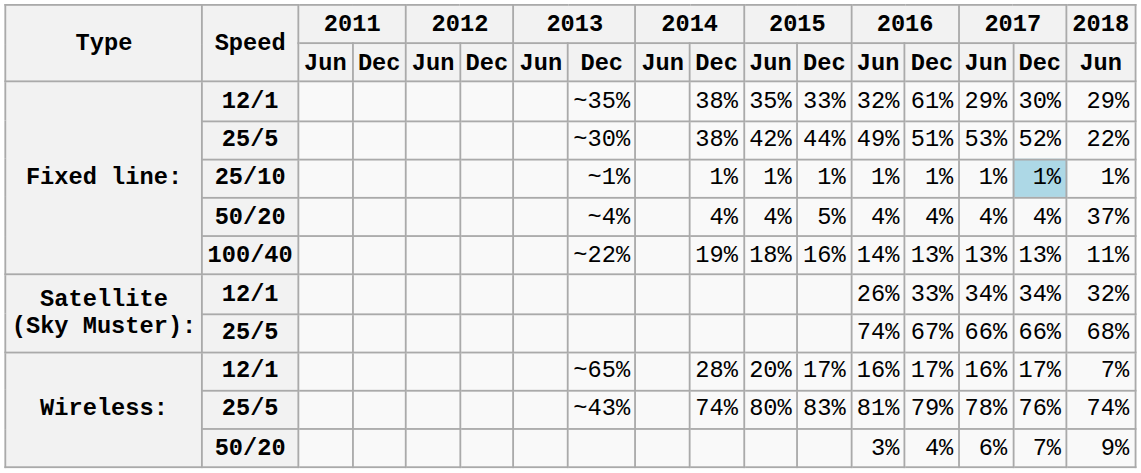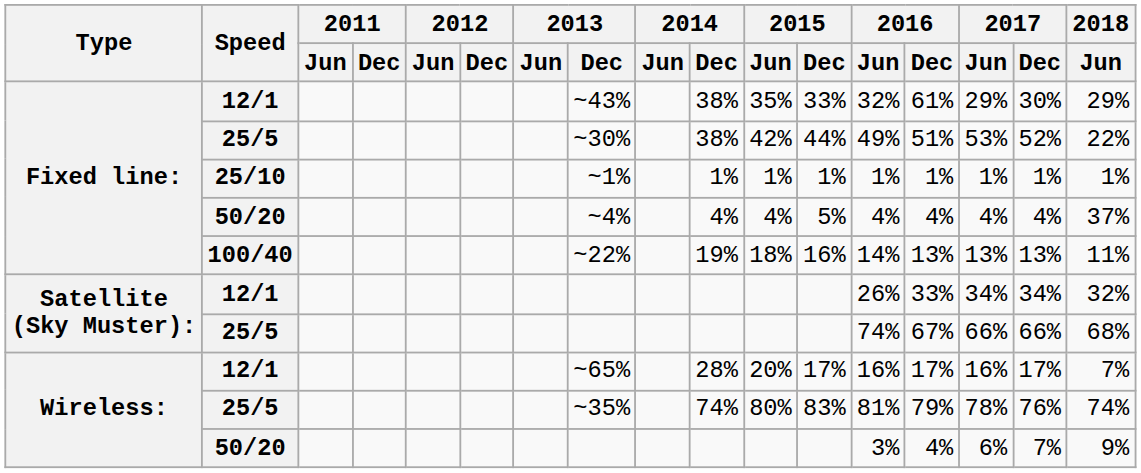 <table class="wikitable nowrap" style="text-align:right; margin-left:auto; margin-right:auto; border:none;">
 <tr>
 <th rowspan=2 style="text-align:center;">Type</th>
 <th rowspan=2 style="text-align:center;">Speed</th>
 <th colspan=2 style="text-align:center;">2011</th>
 <th colspan=2 style="text-align:center;">2012</th>
 <th colspan=2 style="text-align:center;">2013</th>
 <th colspan=2 style="text-align:center;">2014</th>
 <th colspan=2 style="text-align:center;">2015</th>
 <th colspan=2 style="text-align:center;">2016</th>
 <th colspan=2 style="text-align:center;">2017</th>
 <th colspan=2 style="text-align:center;">2018</th>
 </tr>
 <tr>
 <th style="text-align:center;">Jun</th>
 <th style="text-align:center;">Dec</th>
 <th style="text-align:center;">Jun</th>
 <th style="text-align:center;">Dec</th>
 <th style="text-align:center;">Jun</th>
 <th style="text-align:center;">Dec</th>
 <th style="text-align:center;">Jun</th>
 <th style="text-align:center;">Dec</th>
 <th style="text-align:center;">Jun</th>
 <th style="text-align:center;">Dec</th>
 <th style="text-align:center;">Jun</th>
 <th style="text-align:center;">Dec</th>
 <th style="text-align:center;">Jun</th>
 <th style="text-align:center;">Dec</th>
 <th style="text-align:center;">Jun</th>
 </tr>
 <tr>
 <th rowspan=5 style="text-align:center;">Fixed line:<br></th>
 <th>12/1</th>
 <td></td>
 <td></td>
 <td></td>
 <td></td>
 <td></td>
-<td>~35%</td>
+<td>~43%</td>
 <td></td>
 <td>38%</td>
 <td>35%</td>
 <td>33%</td>
 <td>32%</td>
 <td>61%</td>
 <td>29%</td>
 <td>30%</td>
 <td>29%</td>
 </tr>
 <tr>
 <th>25/5</th>
 <td></td>
 <td></td>
 <td></td>
 <td></td>
 <td></td>
 <td>~30%</td>
 <td></td>
 <td>38%</td>
 <td>42%</td>
 <td>44%</td>
 <td>49%</td>
 <td>51%</td>
 <td>53%</td>
 <td>52%</td>
 <td>22%</td>
 </tr>
 <tr>
 <th>25/10</th>
 <td></td>
 <td></td>
 <td></td>
 <td></td>
 <td></td>
 <td>~1%</td>
 <td></td>
 <td>1%</td>
 <td>1%</td>
 <td>1%</td>
 <td>1%</td>
 <td>1%</td>
 <td>1%</td>
-<td style="background: lightblue;">1%</td>
+<td>1%</td>
 <td>1%</td>
 </tr>
 <tr>
 <th>50/20</th>
 <td></td>
 <td></td>
 <td></td>
 <td></td>
 <td></td>
 <td>~4%</td>
 <td></td>
 <td>4%</td>
 <td>4%</td>
 <td>5%</td>
 <td>4%</td>
 <td>4%</td>
 <td>4%</td>
 <td>4%</td>
 <td>37%</td>
 </tr>
 <tr>
 <th>100/40</th>
 <td></td>
 <td></td>
 <td></td>
 <td></td>
 <td></td>
 <td>~22%</td>
 <td></td>
 <td>19%</td>
 <td>18%</td>
 <td>16%</td>
 <td>14%</td>
 <td>13%</td>
 <td>13%</td>
 <td>13%</td>
 <td>11%</td>
 </tr>
 <tr>
 <th rowspan=2 style="text-align:center;">Satellite<br>(Sky Muster):</th>
 <th>12/1</th>
 <td></td>
 <td></td>
 <td></td>
 <td></td>
 <td></td>
 <td></td>
 <td></td>
 <td></td>
 <td></td>
 <td></td>
 <td>26%</td>
 <td>33%</td>
 <td>34%</td>
 <td>34%</td>
 <td>32%</td>
 </tr>
 <tr>
 <th>25/5</th>
 <td></td>
 <td></td>
 <td></td>
 <td></td>
 <td></td>
 <td></td>
 <td></td>
 <td></td>
 <td></td>
 <td></td>
 <td>74%</td>
 <td>67%</td>
 <td>66%</td>
 <td>66%</td>
 <td>68%</td>
 </tr>
 <tr>
 <th rowspan=3 style="text-align:center;">Wireless:</th>
 <th>12/1</th>
 <td></td>
 <td></td>
 <td></td>
 <td></td>
 <td></td>
 <td>~65%</td>
 <td></td>
 <td>28%</td>
 <td>20%</td>
 <td>17%</td>
 <td>16%</td>
 <td>17%</td>
 <td>16%</td>
 <td>17%</td>
 <td>7%</td>
 </tr>
 <tr>
 <th>25/5</th>
 <td></td>
 <td></td>
 <td></td>
 <td></td>
 <td></td>
-<td>~43%</td>
+<td>~35%</td>
 <td></td>
 <td>74%</td>
 <td>80%</td>
 <td>83%</td>
 <td>81%</td>
 <td>79%</td>
 <td>78%</td>
 <td>76%</td>
 <td>74%</td>
 </tr>
 <tr>
 <th>50/20</th>
 <td></td>
 <td></td>
 <td></td>
 <td></td>
 <td></td>
 <td></td>
 <td></td>
 <td></td>
 <td></td>
 <td></td>
 <td>3%</td>
 <td>4%</td>
 <td>6%</td>
 <td>7%</td>
 <td>9%</td>
 </tr>
 </table>
